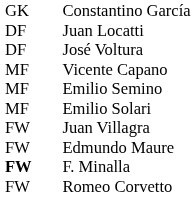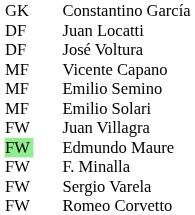 <table cellspacing="0" cellpadding="0" style="font-size:90%; margin:0.2em auto;">
 <tr>
 <th width="25"></th>
 <th width="25"></th>
 </tr>
 <tr>
 <td>GK</td>
 <td></td>
 <td> Constantino García</td>
 </tr>
 <tr>
 <td>DF</td>
 <td></td>
 <td> Juan Locatti</td>
 </tr>
 <tr>
 <td>DF</td>
 <td></td>
 <td> José Voltura</td>
 </tr>
 <tr>
 <td>MF</td>
 <td></td>
 <td> Vicente Capano</td>
 </tr>
 <tr>
 <td>MF</td>
 <td></td>
 <td> Emilio Semino</td>
 </tr>
 <tr>
 <td>MF</td>
 <td></td>
 <td> Emilio Solari</td>
 </tr>
 <tr>
 <td>FW</td>
 <td></td>
 <td> Juan Villagra</td>
 </tr>
 <tr>
-<td>FW</td>
+<td style="background: lightgreen;">FW</td>
 <td></td>
 <td> Edmundo Maure</td>
 </tr>
 <tr>
-<td><strong>FW</strong></td>
+<td>FW</td>
 <td></td>
 <td> F. Minalla</td>
+</tr>
+<tr>
+<td>FW</td>
+<td></td>
+<td> Sergio Varela</td>
+<td></td>
+<td></td>
 </tr>
 <tr>
 <td>FW</td>
 <td></td>
 <td> Romeo Corvetto</td>
 </tr>
 </table>
